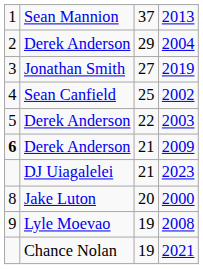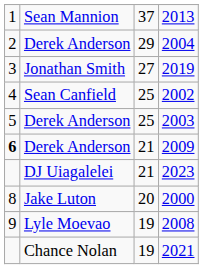 <table class="wikitable">
 <tr>
 </tr>
 <tr>
 <td>1</td>
 <td><a href='#'>Sean Mannion</a></td>
 <td>37</td>
 <td><a href='#'>2013</a></td>
 </tr>
 <tr>
 <td>2</td>
 <td><a href='#'>Derek Anderson</a></td>
 <td>29</td>
 <td><a href='#'>2004</a></td>
 </tr>
 <tr>
 <td>3</td>
 <td><a href='#'>Jonathan Smith</a></td>
 <td>27</td>
 <td><a href='#'>2019</a></td>
 </tr>
 <tr>
 <td>4</td>
 <td><a href='#'>Sean Canfield</a></td>
 <td>25</td>
 <td><a href='#'>2002</a></td>
 </tr>
 <tr>
 <td>5</td>
 <td><a href='#'>Derek Anderson</a></td>
-<td>22</td>
+<td>25</td>
 <td><a href='#'>2003</a></td>
 </tr>
 <tr>
 <td><strong>6</strong></td>
 <td><a href='#'>Derek Anderson</a></td>
 <td>21</td>
 <td><a href='#'>2009</a></td>
 </tr>
 <tr>
 <td></td>
 <td><a href='#'>DJ Uiagalelei</a></td>
 <td>21</td>
 <td><a href='#'>2023</a></td>
 </tr>
 <tr>
 <td>8</td>
 <td><a href='#'>Jake Luton</a></td>
 <td>20</td>
 <td><a href='#'>2000</a></td>
 </tr>
 <tr>
 <td>9</td>
 <td><a href='#'>Lyle Moevao</a></td>
 <td>19</td>
 <td><a href='#'>2008</a></td>
 </tr>
 <tr>
 <td></td>
 <td>Chance Nolan</td>
 <td>19</td>
 <td><a href='#'>2021</a></td>
 </tr>
 </table>
